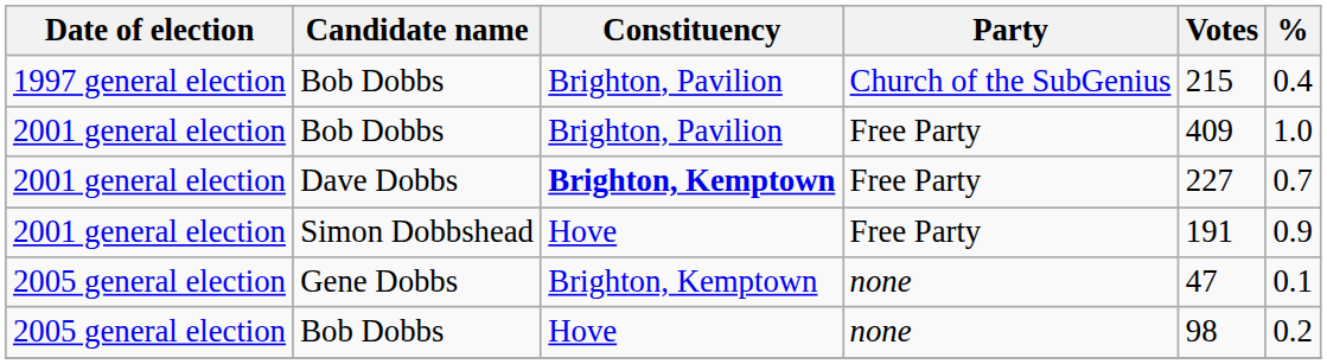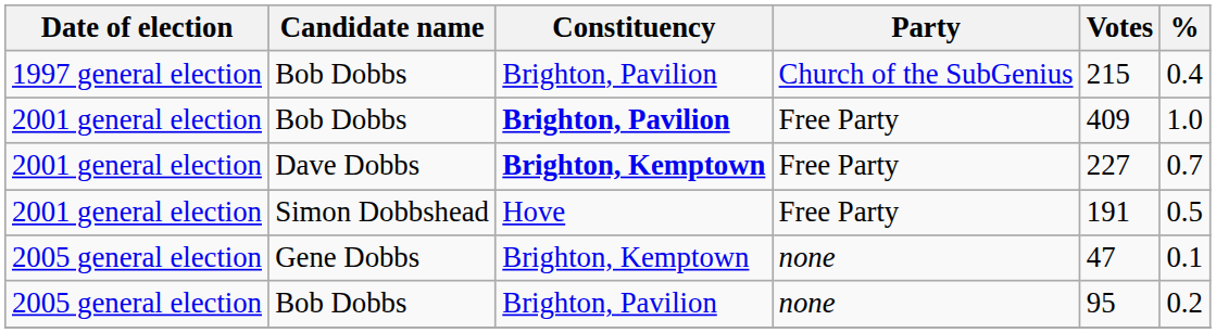 <table class="wikitable">
 <tr>
 <th>Date of election</th>
 <th>Candidate name</th>
 <th>Constituency</th>
 <th>Party</th>
 <th>Votes</th>
 <th>%</th>
 </tr>
 <tr>
 <td><a href='#'>1997 general election</a></td>
 <td>Bob Dobbs</td>
 <td><a href='#'>Brighton, Pavilion</a></td>
 <td><a href='#'>Church of the SubGenius</a></td>
 <td>215</td>
 <td>0.4</td>
 </tr>
 <tr>
 <td><a href='#'>2001 general election</a></td>
 <td>Bob Dobbs</td>
-<td><a href='#'>Brighton, Pavilion</a></td>
+<td><strong><a href='#'>Brighton, Pavilion</a></strong></td>
 <td Free Party (UK)>Free Party</td>
 <td>409</td>
 <td>1.0</td>
 </tr>
 <tr>
 <td><a href='#'>2001 general election</a></td>
 <td>Dave Dobbs</td>
 <td><strong><a href='#'>Brighton, Kemptown</a></strong></td>
 <td Free Party (UK)>Free Party</td>
 <td>227</td>
 <td>0.7</td>
 </tr>
 <tr>
 <td><a href='#'>2001 general election</a></td>
 <td>Simon Dobbshead</td>
 <td><a href='#'>Hove</a></td>
 <td Free Party (UK)>Free Party</td>
 <td>191</td>
-<td>0.9</td>
+<td>0.5</td>
 </tr>
 <tr>
 <td><a href='#'>2005 general election</a></td>
 <td>Gene Dobbs</td>
 <td><a href='#'>Brighton, Kemptown</a></td>
 <td><em>none</em></td>
 <td>47</td>
 <td>0.1</td>
 </tr>
 <tr>
 <td><a href='#'>2005 general election</a></td>
 <td>Bob Dobbs</td>
-<td><a href='#'>Hove</a></td>
+<td><a href='#'>Brighton, Pavilion</a></td>
 <td><em>none</em></td>
-<td>98</td>
+<td>95</td>
 <td>0.2</td>
 </tr>
 <tr>
 </tr>
 </table>
